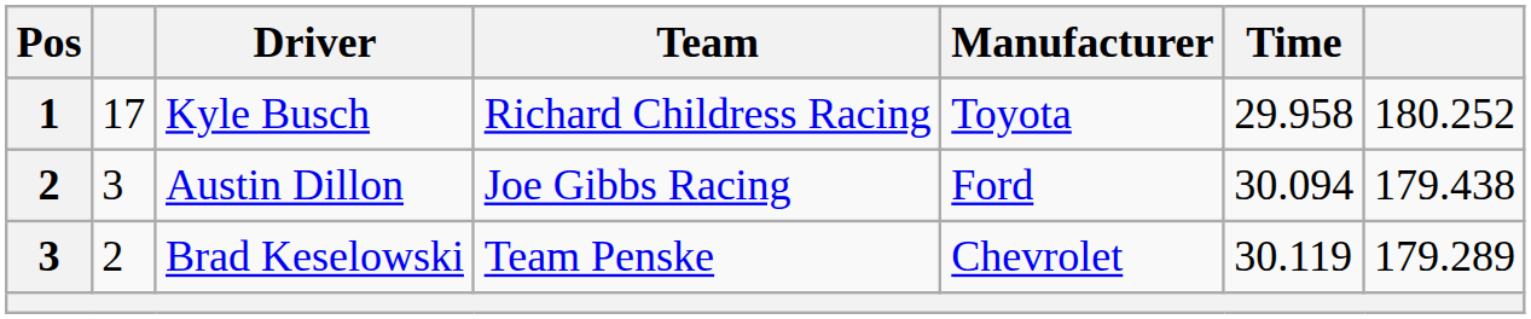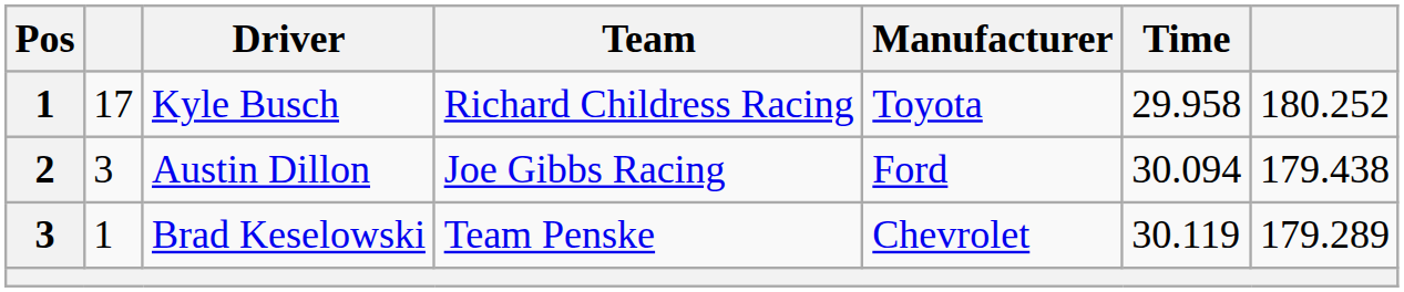 <table class="wikitable" style="font-size:95%">
 <tr>
 <th>Pos</th>
 <th></th>
 <th>Driver</th>
 <th>Team</th>
 <th>Manufacturer</th>
 <th>Time</th>
 <th></th>
 </tr>
 <tr>
 <th>1</th>
 <td>17</td>
 <td><a href='#'>Kyle Busch</a></td>
 <td><a href='#'>Richard Childress Racing</a></td>
 <td><a href='#'>Toyota</a></td>
 <td>29.958</td>
 <td>180.252</td>
 </tr>
 <tr>
 <th>2</th>
 <td>3</td>
 <td><a href='#'>Austin Dillon</a></td>
 <td><a href='#'>Joe Gibbs Racing</a></td>
 <td><a href='#'>Ford</a></td>
 <td>30.094</td>
 <td>179.438</td>
 </tr>
 <tr>
 <th>3</th>
-<td>2</td>
+<td>1</td>
 <td><a href='#'>Brad Keselowski</a></td>
 <td><a href='#'>Team Penske</a></td>
 <td><a href='#'>Chevrolet</a></td>
 <td>30.119</td>
 <td>179.289</td>
 </tr>
 <tr>
 <th colspan="7"></th>
 </tr>
 </table>
